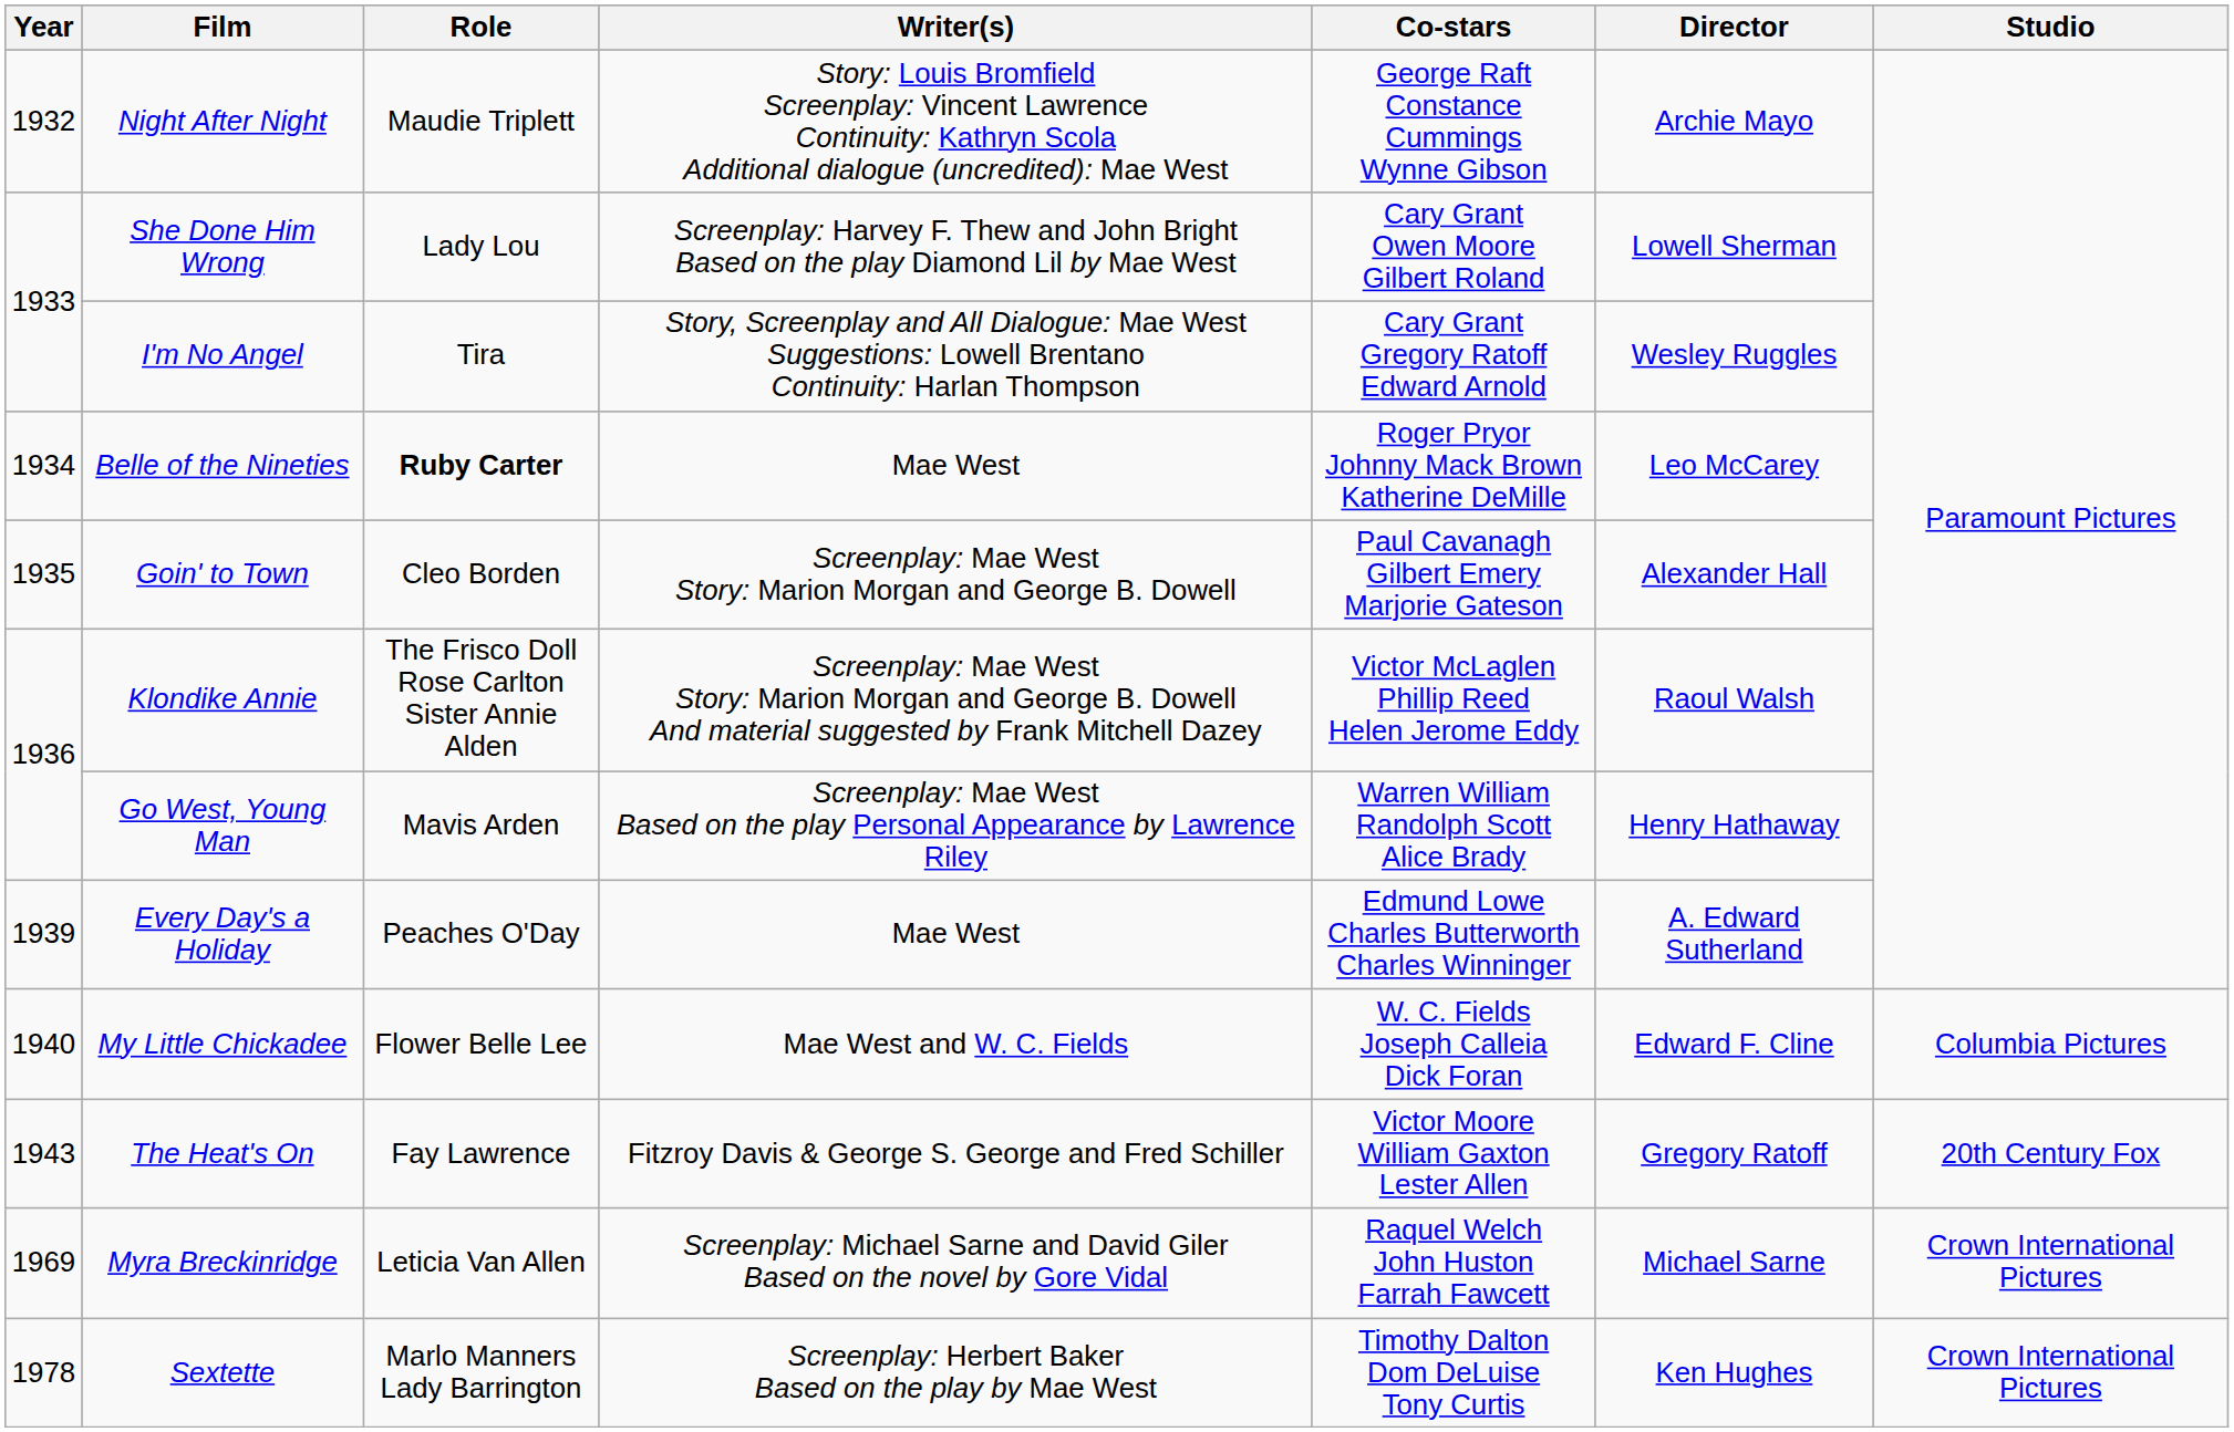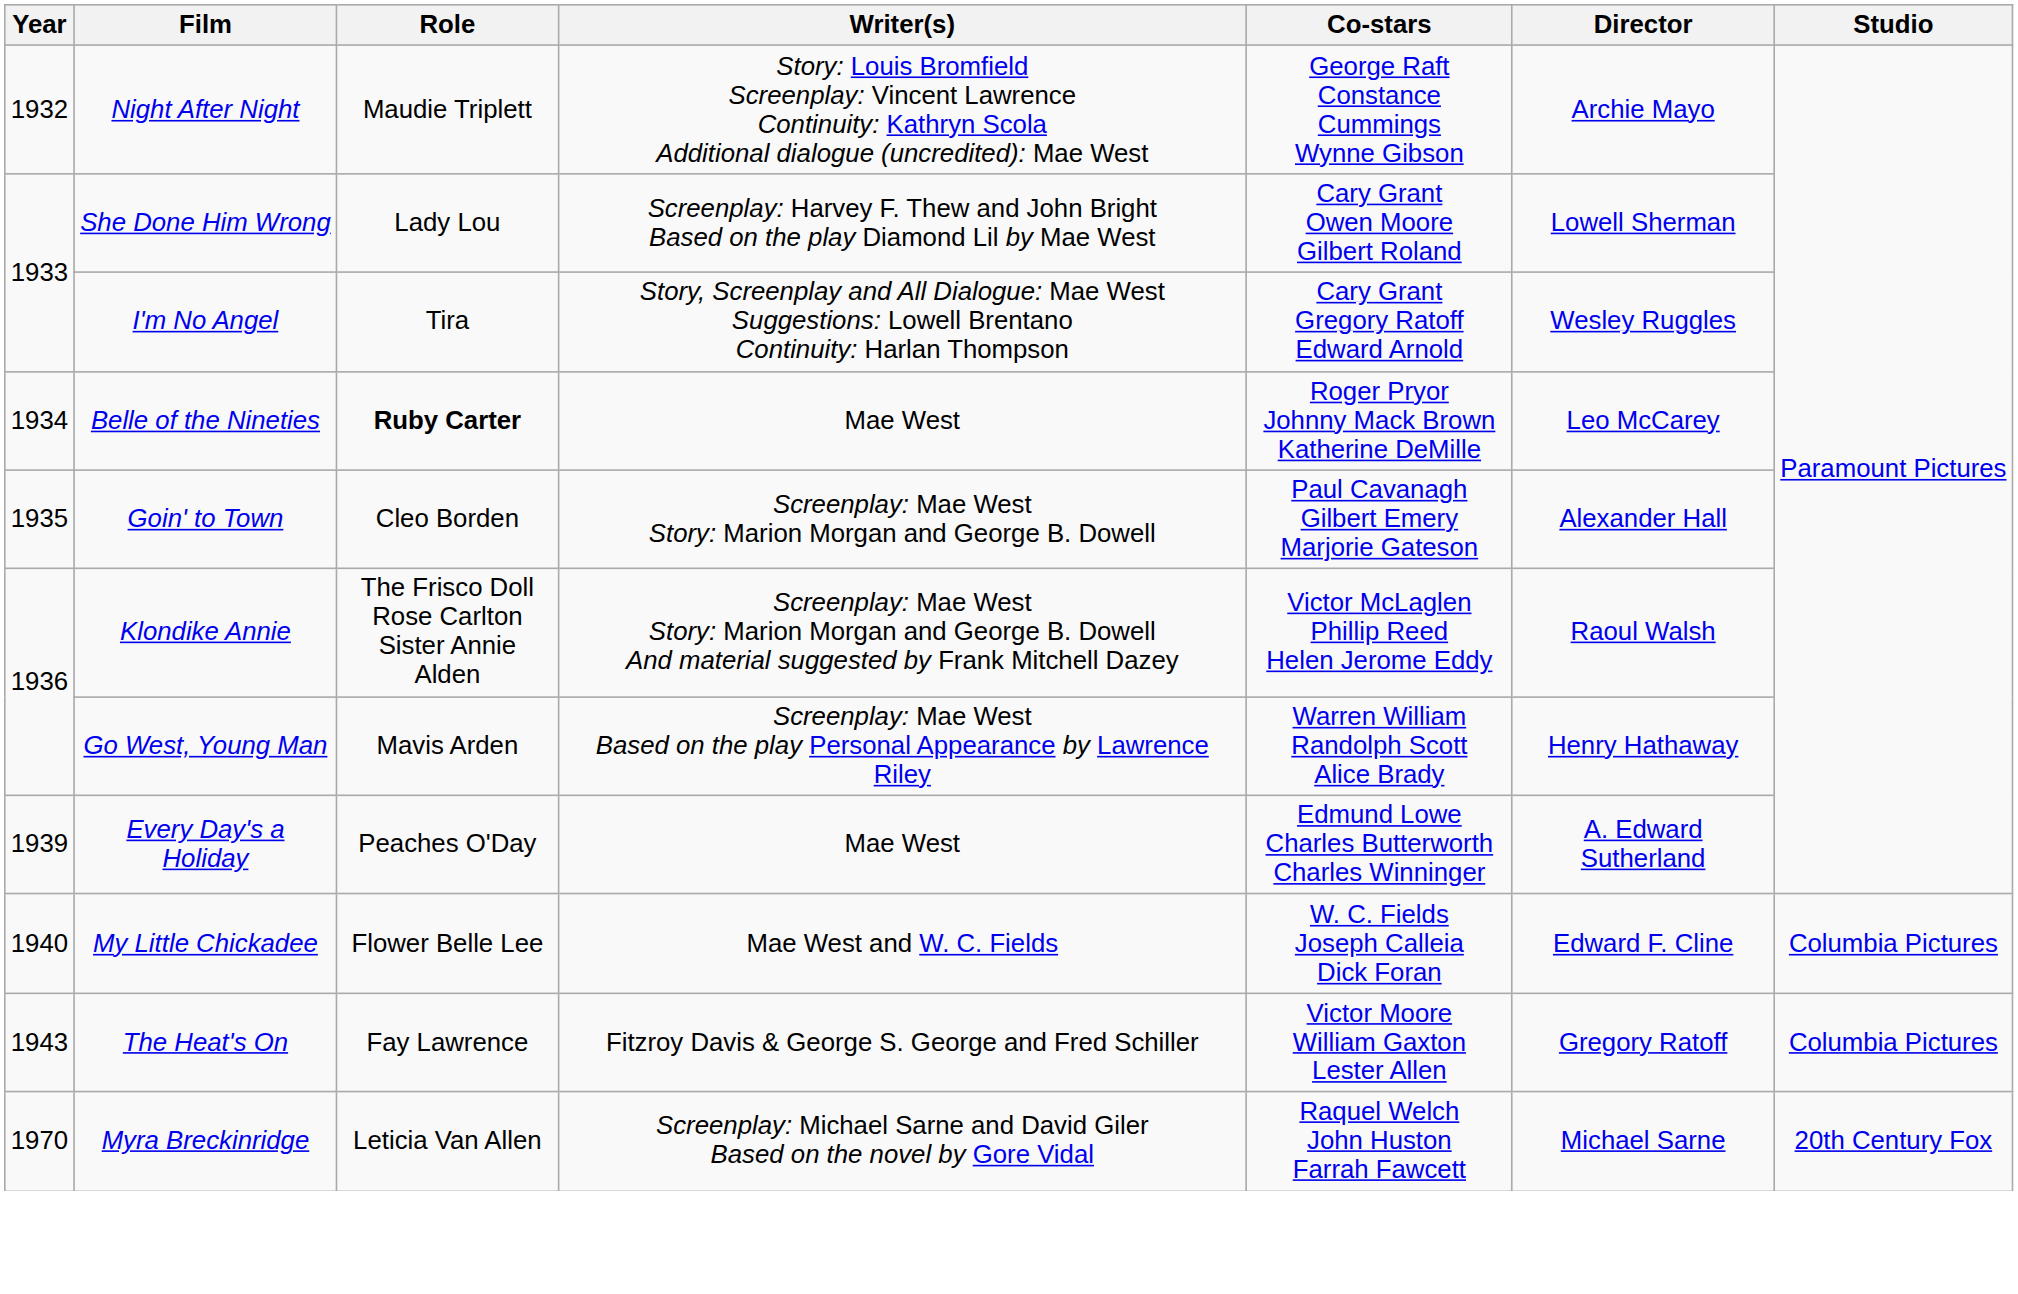 <table class="wikitable sortable" style="text-align:center">
 <tr>
 <th>Year</th>
 <th>Film</th>
 <th>Role</th>
 <th>Writer(s)</th>
 <th>Co-stars</th>
 <th>Director</th>
 <th>Studio</th>
 </tr>
 <tr>
 <td>1932</td>
 <td><em><a href='#'>Night After Night</a></em></td>
 <td>Maudie Triplett</td>
 <td><em>Story:</em> <a href='#'>Louis Bromfield</a><br> <em>Screenplay:</em> Vincent Lawrence<br><em>Continuity:</em> <a href='#'>Kathryn Scola</a><br><em>Additional dialogue (uncredited):</em> Mae West</td>
 <td><a href='#'>George Raft</a><br><a href='#'>Constance Cummings</a><br><a href='#'>Wynne Gibson</a></td>
 <td><a href='#'>Archie Mayo</a></td>
 <td rowspan=8><a href='#'>Paramount Pictures</a></td>
 </tr>
 <tr>
 <td rowspan=2>1933</td>
 <td><em><a href='#'>She Done Him Wrong</a></em></td>
 <td>Lady Lou</td>
 <td><em>Screenplay:</em> Harvey F. Thew and John Bright <br><em>Based on the play </em>Diamond Lil<em> by</em> Mae West</td>
 <td><a href='#'>Cary Grant</a><br><a href='#'>Owen Moore</a><br><a href='#'>Gilbert Roland</a></td>
 <td><a href='#'>Lowell Sherman</a></td>
 </tr>
 <tr>
 <td><em><a href='#'>I'm No Angel</a></em></td>
 <td>Tira</td>
 <td><em>Story, Screenplay and All Dialogue:</em> Mae West<br> <em>Suggestions:</em> Lowell Brentano<br><em>Continuity:</em> Harlan Thompson</td>
 <td><a href='#'>Cary Grant</a><br><a href='#'>Gregory Ratoff</a><br><a href='#'>Edward Arnold</a></td>
 <td><a href='#'>Wesley Ruggles</a></td>
 </tr>
 <tr>
 <td>1934</td>
 <td><em><a href='#'>Belle of the Nineties</a></em></td>
 <td><strong>Ruby Carter</strong></td>
 <td>Mae West</td>
 <td><a href='#'>Roger Pryor</a><br><a href='#'>Johnny Mack Brown</a><br><a href='#'>Katherine DeMille</a></td>
 <td><a href='#'>Leo McCarey</a></td>
 </tr>
 <tr>
 <td>1935</td>
 <td><em><a href='#'>Goin' to Town</a></em></td>
 <td>Cleo Borden</td>
 <td><em>Screenplay:</em> Mae West <br> <em>Story:</em> Marion Morgan and George B. Dowell</td>
 <td><a href='#'>Paul Cavanagh</a><br><a href='#'>Gilbert Emery</a><br><a href='#'>Marjorie Gateson</a></td>
 <td><a href='#'>Alexander Hall</a></td>
 </tr>
 <tr>
 <td rowspan=2>1936</td>
 <td><em><a href='#'>Klondike Annie</a></em></td>
 <td>The Frisco Doll<br>Rose Carlton<br>Sister Annie Alden</td>
 <td><em>Screenplay:</em> Mae West <br> <em>Story:</em> Marion Morgan and George B. Dowell<br><em>And material suggested by</em> Frank Mitchell Dazey</td>
 <td><a href='#'>Victor McLaglen</a><br><a href='#'>Phillip Reed</a><br><a href='#'>Helen Jerome Eddy</a></td>
 <td><a href='#'>Raoul Walsh</a></td>
 </tr>
 <tr>
 <td><em><a href='#'>Go West, Young Man</a></em></td>
 <td>Mavis Arden</td>
 <td><em>Screenplay:</em> Mae West <br> <em>Based on the play </em><a href='#'>Personal Appearance</a> <em>by</em> <a href='#'>Lawrence Riley</a></td>
 <td><a href='#'>Warren William</a><br><a href='#'>Randolph Scott</a><br><a href='#'>Alice Brady</a></td>
 <td><a href='#'>Henry Hathaway</a></td>
 </tr>
 <tr>
 <td>1939</td>
 <td><em><a href='#'>Every Day's a Holiday</a></em></td>
 <td>Peaches O'Day</td>
 <td>Mae West</td>
 <td><a href='#'>Edmund Lowe</a><br><a href='#'>Charles Butterworth</a><br><a href='#'>Charles Winninger</a></td>
 <td><a href='#'>A. Edward Sutherland</a></td>
 </tr>
 <tr>
 <td>1940</td>
 <td><em><a href='#'>My Little Chickadee</a></em></td>
 <td>Flower Belle Lee</td>
 <td>Mae West and <a href='#'>W. C. Fields</a></td>
 <td><a href='#'>W. C. Fields</a><br><a href='#'>Joseph Calleia</a><br><a href='#'>Dick Foran</a></td>
 <td><a href='#'>Edward F. Cline</a></td>
 <td><a href='#'>Columbia Pictures</a></td>
 </tr>
 <tr>
 <td>1943</td>
 <td><em><a href='#'>The Heat's On</a></em></td>
 <td>Fay Lawrence</td>
 <td>Fitzroy Davis & George S. George and Fred Schiller</td>
 <td><a href='#'>Victor Moore</a><br><a href='#'>William Gaxton</a><br><a href='#'>Lester Allen</a></td>
 <td><a href='#'>Gregory Ratoff</a></td>
-<td><a href='#'>20th Century Fox</a></td>
+<td><a href='#'>Columbia Pictures</a></td>
 </tr>
 <tr>
-<td>1969</td>
+<td>1970</td>
 <td><em><a href='#'>Myra Breckinridge</a></em></td>
 <td>Leticia Van Allen</td>
 <td><em>Screenplay:</em> Michael Sarne and David Giler<br><em>Based on the novel by</em> <a href='#'>Gore Vidal</a></td>
 <td><a href='#'>Raquel Welch</a><br><a href='#'>John Huston</a><br><a href='#'>Farrah Fawcett</a></td>
 <td><a href='#'>Michael Sarne</a></td>
-<td><a href='#'>Crown International Pictures</a></td>
-</tr>
-<tr>
-<td>1978</td>
-<td><em><a href='#'>Sextette</a></em></td>
-<td>Marlo Manners<br>Lady Barrington</td>
-<td><em>Screenplay:</em> Herbert Baker<br><em>Based on the play by</em> Mae West</td>
-<td><a href='#'>Timothy Dalton</a><br><a href='#'>Dom DeLuise</a><br><a href='#'>Tony Curtis</a></td>
-<td><a href='#'>Ken Hughes</a></td>
-<td><a href='#'>Crown International Pictures</a></td>
+<td><a href='#'>20th Century Fox</a></td>
 </tr>
 </table>
